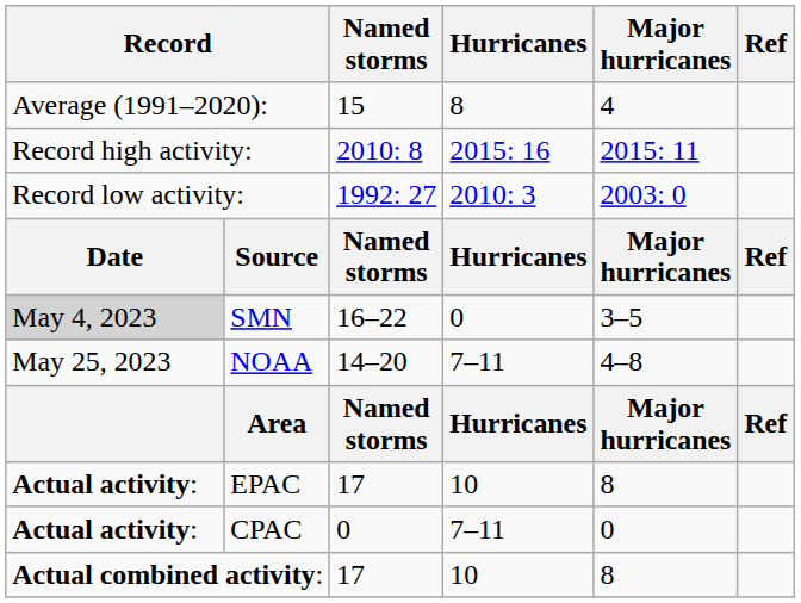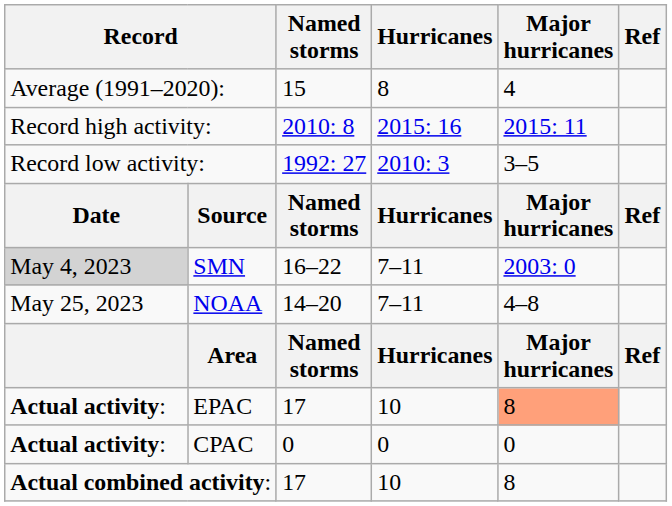 <table class="wikitable floatright" style="border-spacing: 2px; border: 1px solid darkgray;">
 <tr>
 <th colspan=2>Record</th>
 <th>Named<br>storms</th>
 <th>Hurricanes</th>
 <th>Major<br>hurricanes</th>
 <th>Ref</th>
 </tr>
 <tr>
 <td colspan=2>Average (1991–2020):</td>
 <td>15</td>
 <td>8</td>
 <td>4</td>
 <td></td>
 </tr>
 <tr>
 <td colspan=2>Record high activity:</td>
 <td><a href='#'>2010: 8</a></td>
 <td><a href='#'>2015: 16</a></td>
 <td><a href='#'>2015: 11</a></td>
 <td></td>
 </tr>
 <tr>
 <td colspan=2>Record low activity:</td>
 <td><a href='#'>1992: 27</a></td>
 <td><a href='#'>2010: 3</a></td>
-<td><a href='#'>2003: 0</a></td>
+<td>3–5</td>
 <td></td>
 </tr>
 <tr>
 <th>Date</th>
 <th>Source</th>
 <th>Named<br>storms</th>
 <th>Hurricanes</th>
 <th>Major<br>hurricanes</th>
 <th>Ref</th>
 </tr>
 <tr>
 <td style="background: lightgrey;">May 4, 2023</td>
 <td><a href='#'>SMN</a></td>
 <td>16–22</td>
-<td>0</td>
-<td>3–5</td>
+<td>7–11</td>
+<td><a href='#'>2003: 0</a></td>
 <td></td>
 </tr>
 <tr>
 <td>May 25, 2023</td>
 <td><a href='#'>NOAA</a></td>
 <td>14–20</td>
 <td>7–11</td>
 <td>4–8</td>
 <td></td>
 </tr>
 <tr>
 <th></th>
 <th>Area</th>
 <th>Named<br>storms</th>
 <th>Hurricanes</th>
 <th>Major<br>hurricanes</th>
 <th>Ref</th>
 </tr>
 <tr>
 <td><strong>Actual activity</strong>:</td>
 <td>EPAC</td>
 <td>17</td>
 <td>10</td>
-<td>8</td>
+<td style="background: lightsalmon;">8</td>
 <td></td>
 </tr>
 <tr>
 <td><strong>Actual activity</strong>:</td>
 <td>CPAC</td>
 <td>0</td>
-<td>7–11</td>
+<td>0</td>
 <td>0</td>
 <td></td>
 </tr>
 <tr>
 <td colspan="2"><strong>Actual combined activity</strong>:</td>
 <td>17</td>
 <td>10</td>
 <td>8</td>
 <td></td>
 </tr>
 </table>
